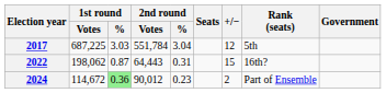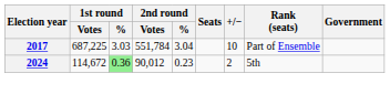 <table class="wikitable">
 <tr>
 <th rowspan="2">Election year</th>
 <th colspan="2">1st round</th>
 <th colspan="2">2nd round</th>
 <th rowspan="2">Seats</th>
 <th rowspan="2">+/−</th>
 <th rowspan="2">Rank<br>(seats)</th>
 <th rowspan="2">Government</th>
 </tr>
 <tr>
 <th>Votes</th>
 <th>%</th>
 <th>Votes</th>
 <th>%</th>
 </tr>
 <tr>
 <th><a href='#'>2017</a></th>
 <td>687,225</td>
 <td>3.03</td>
 <td>551,784</td>
 <td>3.04</td>
 <td></td>
-<td> 12</td>
-<td>5th</td>
-<td></td>
-</tr>
-<tr>
-<th><a href='#'>2022</a></th>
-<td>198,062</td>
-<td>0.87</td>
-<td>64,443</td>
-<td>0.31</td>
-<td></td>
-<td> 15</td>
-<td>16th?</td>
+<td> 10</td>
+<td>Part of <a href='#'>Ensemble</a></td>
 <td></td>
 </tr>
 <tr>
 <th><a href='#'>2024</a></th>
 <td>114,672</td>
 <td style="background: lightgreen;">0.36</td>
 <td>90,012</td>
 <td>0.23</td>
 <td></td>
 <td> 2</td>
-<td>Part of <a href='#'>Ensemble</a></td>
+<td>5th</td>
 <td></td>
 </tr>
 </table>
